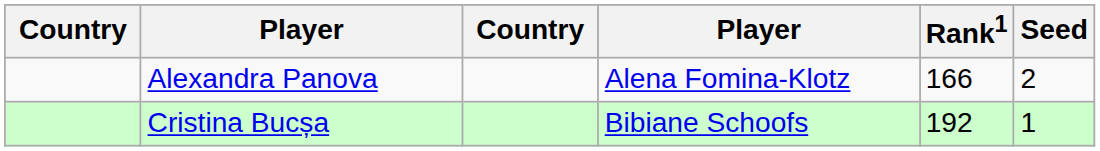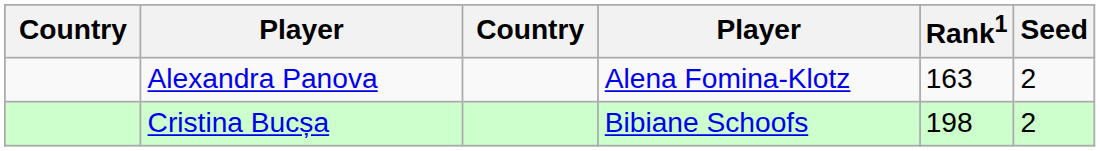 <table class="sortable wikitable">
 <tr>
 <th width="70">Country</th>
 <th width="175">Player</th>
 <th width="70">Country</th>
 <th width="175">Player</th>
 <th>Rank<sup>1</sup></th>
 <th>Seed</th>
 </tr>
 <tr>
 <td></td>
 <td><a href='#'>Alexandra Panova</a></td>
 <td></td>
 <td><a href='#'>Alena Fomina-Klotz</a></td>
-<td>166</td>
+<td>163</td>
 <td>2</td>
 </tr>
 <tr style="background:#cfc;">
 <td></td>
 <td><a href='#'>Cristina Bucșa</a></td>
 <td></td>
 <td><a href='#'>Bibiane Schoofs</a></td>
-<td>192</td>
-<td>1</td>
+<td>198</td>
+<td>2</td>
 </tr>
 </table>
